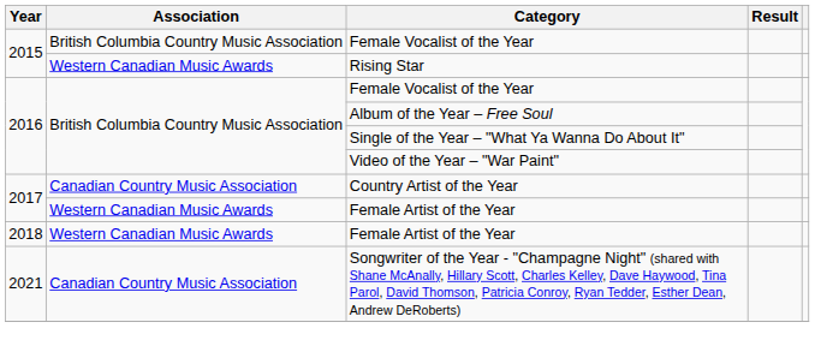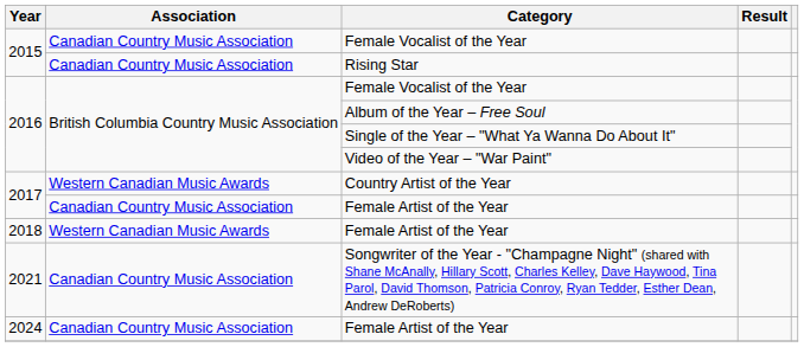 <table class="wikitable">
 <tr>
 <th>Year</th>
 <th>Association</th>
 <th style="width:26em;">Category</th>
 <th>Result</th>
 <th></th>
 </tr>
 <tr>
 <td rowspan="2">2015</td>
-<td>British Columbia Country Music Association</td>
+<td><a href='#'>Canadian Country Music Association</a></td>
 <td>Female Vocalist of the Year</td>
 <td></td>
 <td></td>
 </tr>
 <tr>
-<td><a href='#'>Western Canadian Music Awards</a></td>
+<td><a href='#'>Canadian Country Music Association</a></td>
 <td>Rising Star</td>
 <td></td>
 <td></td>
 </tr>
 <tr>
 <td rowspan="4">2016<br></td>
 <td rowspan=4>British Columbia Country Music Association</td>
 <td>Female Vocalist of the Year</td>
 <td></td>
 <td rowspan="4"></td>
 </tr>
 <tr>
 <td>Album of the Year – <em>Free Soul</em></td>
 <td></td>
 </tr>
 <tr>
 <td>Single of the Year – "What Ya Wanna Do About It"</td>
 <td></td>
 </tr>
 <tr>
 <td>Video of the Year – "War Paint"</td>
 <td></td>
 </tr>
 <tr>
 <td rowspan=2>2017</td>
-<td><a href='#'>Canadian Country Music Association</a></td>
+<td><a href='#'>Western Canadian Music Awards</a></td>
 <td>Country Artist of the Year</td>
 <td></td>
 <td></td>
 </tr>
 <tr>
-<td><a href='#'>Western Canadian Music Awards</a></td>
+<td><a href='#'>Canadian Country Music Association</a></td>
 <td>Female Artist of the Year</td>
 <td></td>
 <td></td>
 </tr>
 <tr>
 <td>2018</td>
 <td><a href='#'>Western Canadian Music Awards</a></td>
 <td>Female Artist of the Year</td>
 <td></td>
 <td></td>
 </tr>
 <tr>
 <td>2021</td>
 <td><a href='#'>Canadian Country Music Association</a></td>
 <td>Songwriter of the Year - "Champagne Night" <small>(shared with <a href='#'>Shane McAnally</a>, <a href='#'>Hillary Scott</a>, <a href='#'>Charles Kelley</a>, <a href='#'>Dave Haywood</a>, <a href='#'>Tina Parol</a>, <a href='#'>David Thomson</a>, <a href='#'>Patricia Conroy</a>, <a href='#'>Ryan Tedder</a>, <a href='#'>Esther Dean</a>, Andrew DeRoberts)</small></td>
 <td></td>
 <td><br></td>
 </tr>
 <tr>
+<td>2024</td>
+<td><a href='#'>Canadian Country Music Association</a></td>
+<td>Female Artist of the Year</td>
+<td></td>
+<td></td>
+</tr>
+<tr>
 </tr>
 </table>
